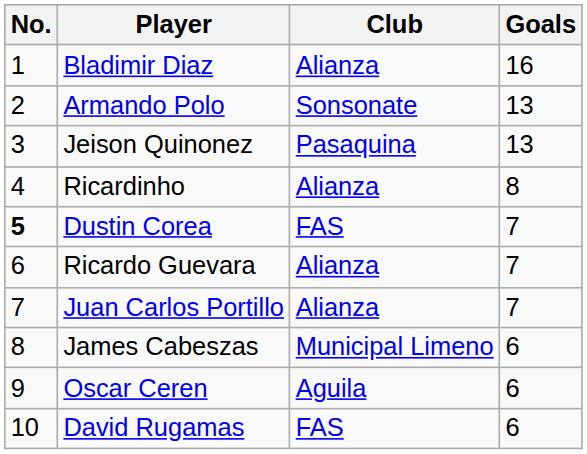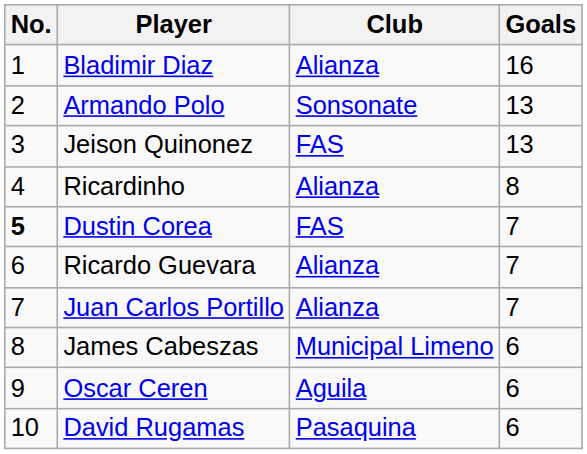 <table class="wikitable">
 <tr>
 <th>No.</th>
 <th>Player</th>
 <th>Club</th>
 <th>Goals</th>
 </tr>
 <tr>
 <td>1</td>
 <td> <a href='#'>Bladimir Diaz</a></td>
 <td><a href='#'>Alianza</a></td>
 <td>16</td>
 </tr>
 <tr>
 <td>2</td>
 <td> <a href='#'>Armando Polo</a></td>
 <td><a href='#'>Sonsonate</a></td>
 <td>13</td>
 </tr>
 <tr>
 <td>3</td>
 <td> Jeison Quinonez</td>
-<td><a href='#'>Pasaquina</a></td>
+<td><a href='#'>FAS</a></td>
 <td>13</td>
 </tr>
 <tr>
 <td>4</td>
 <td> Ricardinho</td>
 <td><a href='#'>Alianza</a></td>
 <td>8</td>
 </tr>
 <tr>
 <td><strong>5</strong></td>
 <td> <a href='#'>Dustin Corea</a></td>
 <td><a href='#'>FAS</a></td>
 <td>7</td>
 </tr>
 <tr>
 <td>6</td>
 <td> Ricardo Guevara</td>
 <td><a href='#'>Alianza</a></td>
 <td>7</td>
 </tr>
 <tr>
 <td>7</td>
 <td> <a href='#'>Juan Carlos Portillo</a></td>
 <td><a href='#'>Alianza</a></td>
 <td>7</td>
 </tr>
 <tr>
 <td>8</td>
 <td> James Cabeszas</td>
 <td><a href='#'>Municipal Limeno</a></td>
 <td>6</td>
 </tr>
 <tr>
 <td>9</td>
 <td> <a href='#'>Oscar Ceren</a></td>
 <td><a href='#'>Aguila</a></td>
 <td>6</td>
 </tr>
 <tr>
 <td>10</td>
 <td> <a href='#'>David Rugamas</a></td>
-<td><a href='#'>FAS</a></td>
+<td><a href='#'>Pasaquina</a></td>
 <td>6</td>
 </tr>
 </table>
